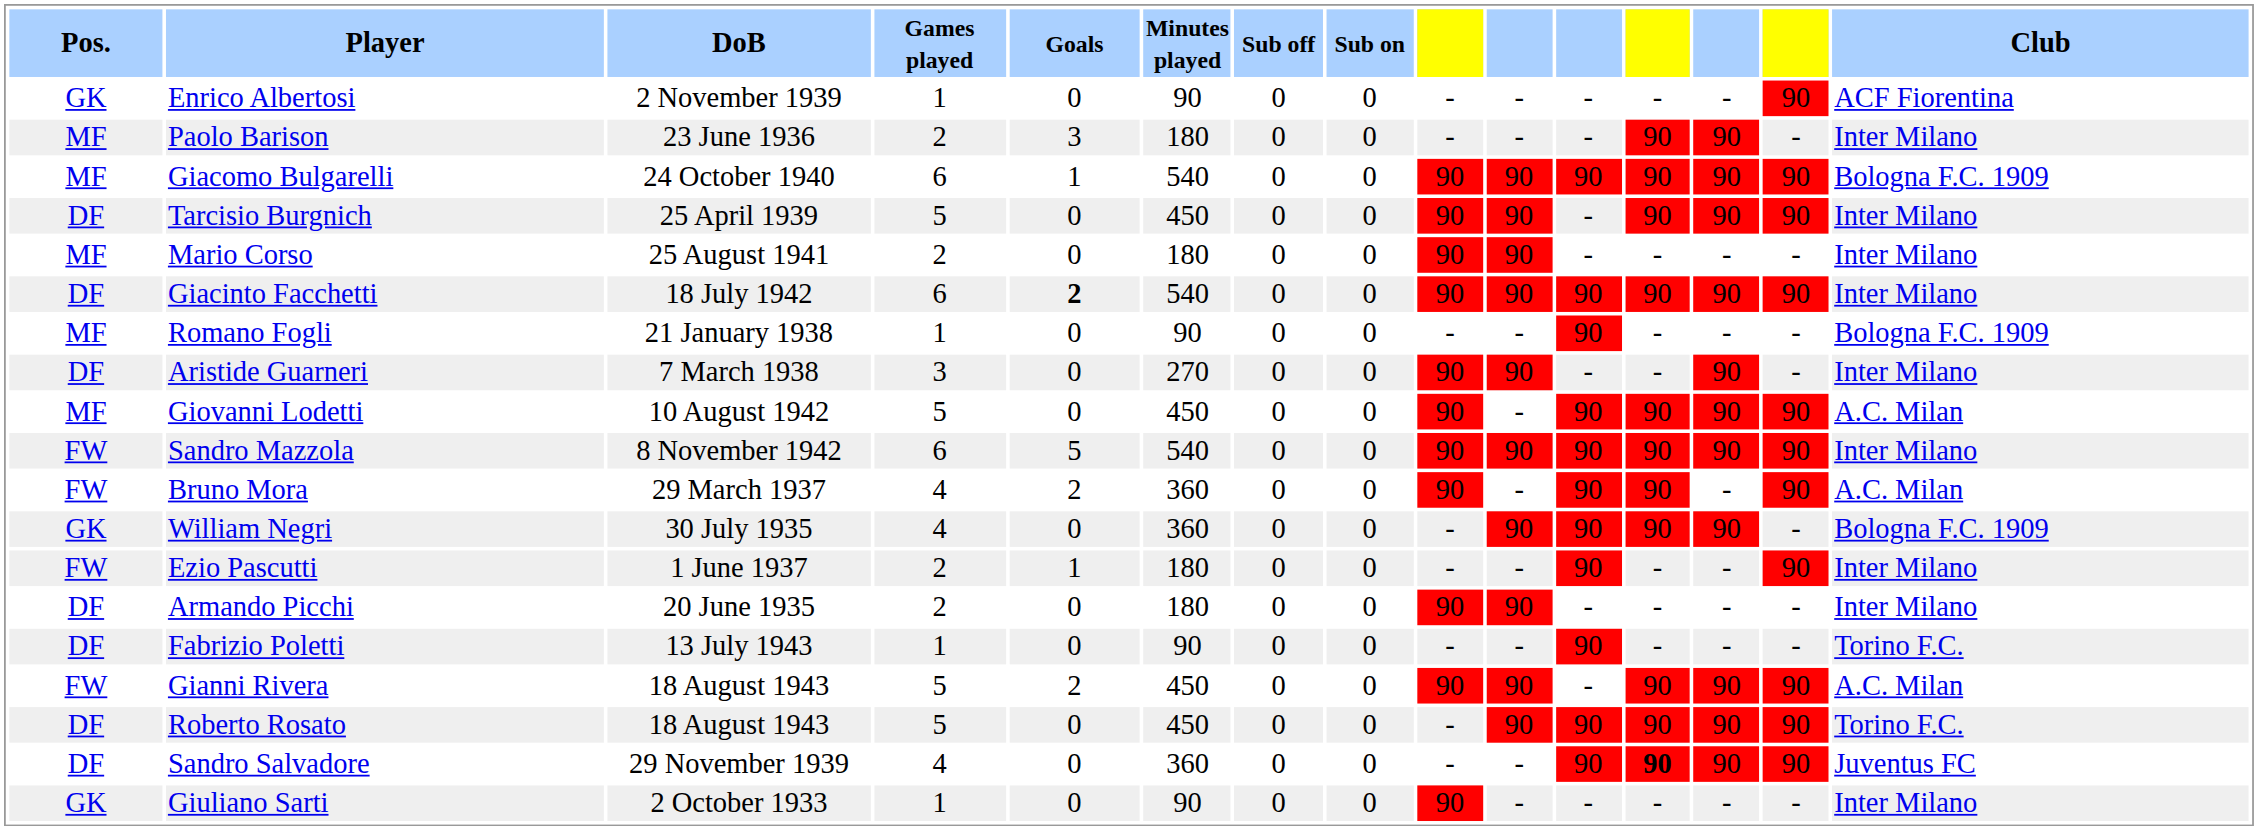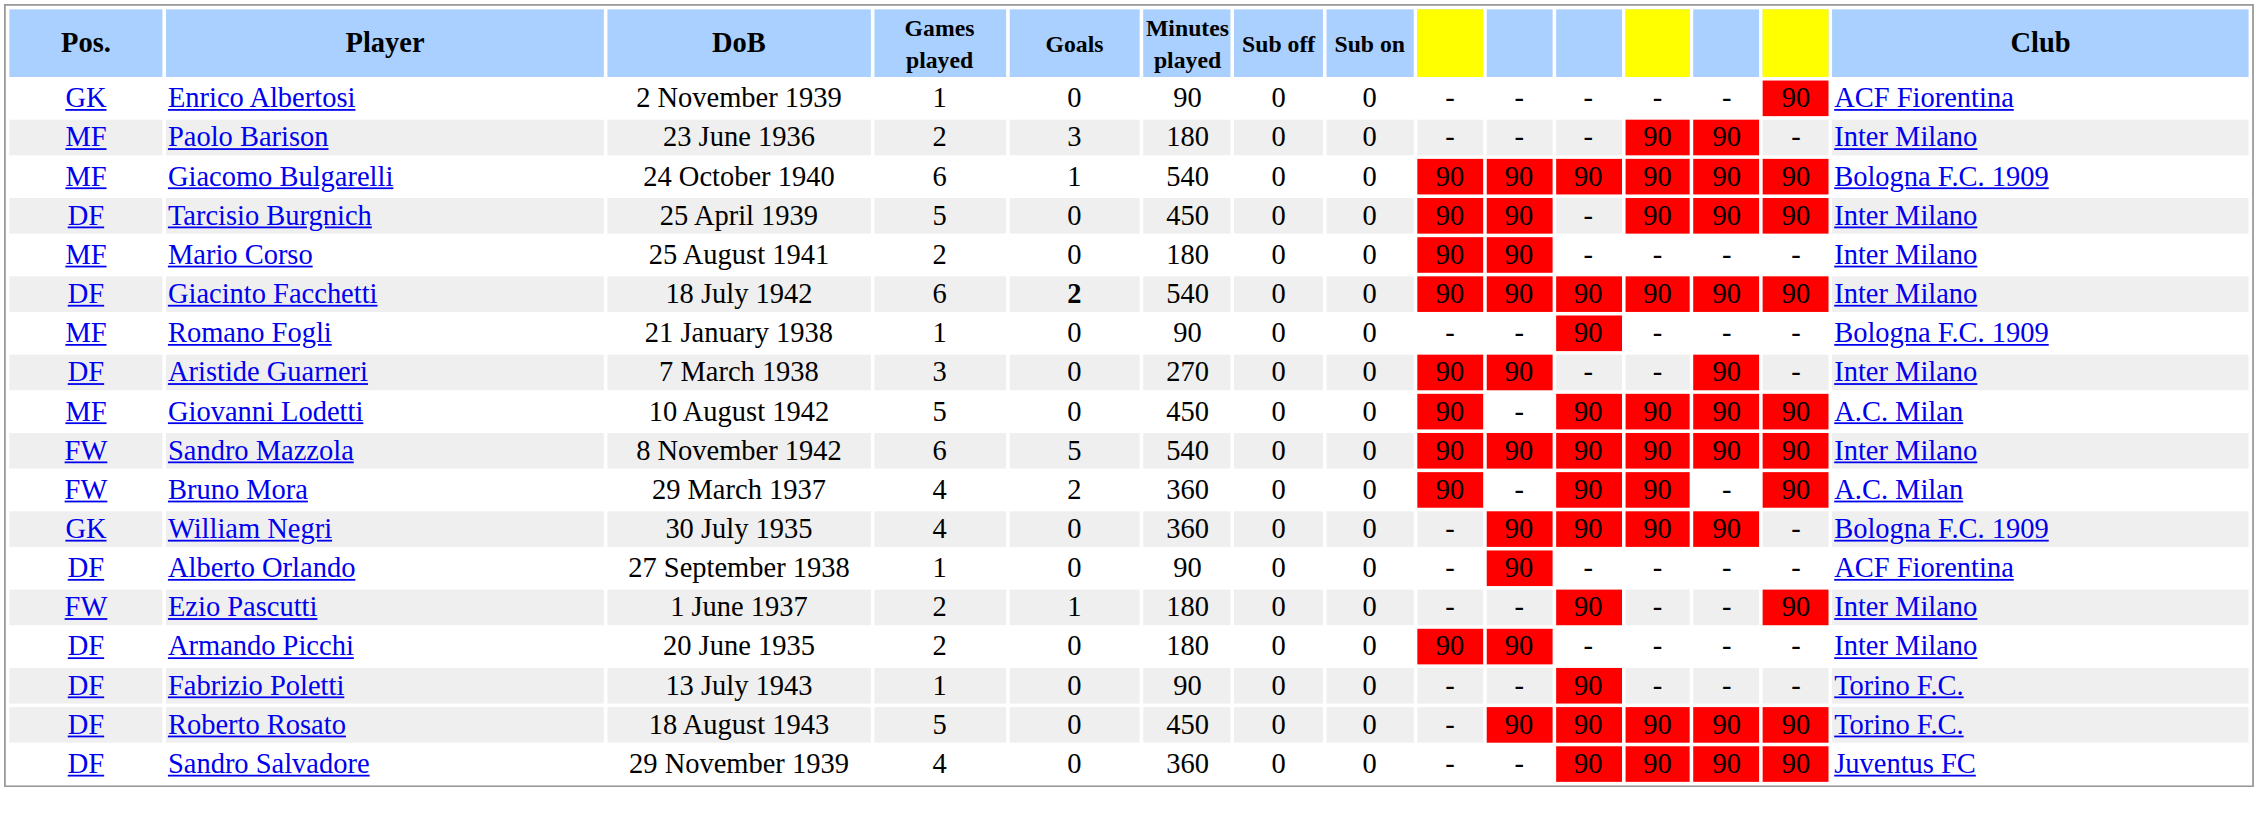 <table border="0" width="100%" style="border: 1px solid #999; background-color:#FFFFFF; text-align:center">
 <tr align="center" bgcolor="#AAD0FF">
 <th width=7%>Pos.</th>
 <th width=20%>Player</th>
 <th width=12%>DoB</th>
 <th width=6%><small>Games<br>played</small></th>
 <th width=6%><small>Goals</small></th>
 <th width=4%><small>Minutes<br>played</small></th>
 <th width=4%><small>Sub off</small></th>
 <th width=4%><small>Sub on</small></th>
 <th width=3% bgcolor=yellow></th>
 <th width=3%></th>
 <th width=3%></th>
 <th width=3% bgcolor=yellow></th>
 <th width=3%></th>
 <th width=3% bgcolor=yellow></th>
 <th width=27%>Club</th>
 </tr>
 <tr>
 <td><a href='#'>GK</a></td>
 <td align="left"><a href='#'>Enrico Albertosi</a></td>
 <td>2 November 1939</td>
 <td>1</td>
 <td>0</td>
 <td>90</td>
 <td>0</td>
 <td>0</td>
 <td>-</td>
 <td>-</td>
 <td>-</td>
 <td>-</td>
 <td>-</td>
 <td bgcolor=red>90</td>
 <td align="left"> <a href='#'>ACF Fiorentina</a></td>
 </tr>
 <tr bgcolor="#EFEFEF">
 <td><a href='#'>MF</a></td>
 <td align="left"><a href='#'>Paolo Barison</a></td>
 <td>23 June 1936</td>
 <td>2</td>
 <td>3</td>
 <td>180</td>
 <td>0</td>
 <td>0</td>
 <td>-</td>
 <td>-</td>
 <td>-</td>
 <td bgcolor=red>90</td>
 <td bgcolor=red>90</td>
 <td>-</td>
 <td align="left"> <a href='#'>Inter Milano</a></td>
 </tr>
 <tr>
 <td><a href='#'>MF</a></td>
 <td align="left"><a href='#'>Giacomo Bulgarelli</a></td>
 <td>24 October 1940</td>
 <td>6</td>
 <td>1</td>
 <td>540</td>
 <td>0</td>
 <td>0</td>
 <td bgcolor=red>90</td>
 <td bgcolor=red>90</td>
 <td bgcolor=red>90</td>
 <td bgcolor=red>90</td>
 <td bgcolor=red>90</td>
 <td bgcolor=red>90</td>
 <td align="left"> <a href='#'>Bologna F.C. 1909</a></td>
 </tr>
 <tr bgcolor="#EFEFEF">
 <td><a href='#'>DF</a></td>
 <td align="left"><a href='#'>Tarcisio Burgnich</a></td>
 <td>25 April 1939</td>
 <td>5</td>
 <td>0</td>
 <td>450</td>
 <td>0</td>
 <td>0</td>
 <td bgcolor=red>90</td>
 <td bgcolor=red>90</td>
 <td>-</td>
 <td bgcolor=red>90</td>
 <td bgcolor=red>90</td>
 <td bgcolor=red>90</td>
 <td align="left"> <a href='#'>Inter Milano</a></td>
 </tr>
 <tr>
 <td><a href='#'>MF</a></td>
 <td align="left"><a href='#'>Mario Corso</a></td>
 <td>25 August 1941</td>
 <td>2</td>
 <td>0</td>
 <td>180</td>
 <td>0</td>
 <td>0</td>
 <td bgcolor=red>90</td>
 <td bgcolor=red>90</td>
 <td>-</td>
 <td>-</td>
 <td>-</td>
 <td>-</td>
 <td align="left"> <a href='#'>Inter Milano</a></td>
 </tr>
 <tr bgcolor="#EFEFEF">
 <td><a href='#'>DF</a></td>
 <td align="left"><a href='#'>Giacinto Facchetti</a></td>
 <td>18 July 1942</td>
 <td>6</td>
 <td><strong>2</strong></td>
 <td>540</td>
 <td>0</td>
 <td>0</td>
 <td bgcolor=red>90</td>
 <td bgcolor=red>90</td>
 <td bgcolor=red>90</td>
 <td bgcolor=red>90</td>
 <td bgcolor=red>90</td>
 <td bgcolor=red>90</td>
 <td align="left"> <a href='#'>Inter Milano</a></td>
 </tr>
 <tr>
 <td><a href='#'>MF</a></td>
 <td align="left"><a href='#'>Romano Fogli</a></td>
 <td>21 January 1938</td>
 <td>1</td>
 <td>0</td>
 <td>90</td>
 <td>0</td>
 <td>0</td>
 <td>-</td>
 <td>-</td>
 <td bgcolor=red>90</td>
 <td>-</td>
 <td>-</td>
 <td>-</td>
 <td align="left"> <a href='#'>Bologna F.C. 1909</a></td>
 </tr>
 <tr bgcolor="#EFEFEF">
 <td><a href='#'>DF</a></td>
 <td align="left"><a href='#'>Aristide Guarneri</a></td>
 <td>7 March 1938</td>
 <td>3</td>
 <td>0</td>
 <td>270</td>
 <td>0</td>
 <td>0</td>
 <td bgcolor=red>90</td>
 <td bgcolor=red>90</td>
 <td>-</td>
 <td>-</td>
 <td bgcolor=red>90</td>
 <td>-</td>
 <td align="left"> <a href='#'>Inter Milano</a></td>
 </tr>
 <tr>
 <td><a href='#'>MF</a></td>
 <td align="left"><a href='#'>Giovanni Lodetti</a></td>
 <td>10 August 1942</td>
 <td>5</td>
 <td>0</td>
 <td>450</td>
 <td>0</td>
 <td>0</td>
 <td bgcolor=red>90</td>
 <td>-</td>
 <td bgcolor=red>90</td>
 <td bgcolor=red>90</td>
 <td bgcolor=red>90</td>
 <td bgcolor=red>90</td>
 <td align="left"> <a href='#'>A.C. Milan</a></td>
 </tr>
 <tr bgcolor="#EFEFEF">
 <td><a href='#'>FW</a></td>
 <td align="left"><a href='#'>Sandro Mazzola</a></td>
 <td>8 November 1942</td>
 <td>6</td>
 <td>5</td>
 <td>540</td>
 <td>0</td>
 <td>0</td>
 <td bgcolor=red>90</td>
 <td bgcolor=red>90</td>
 <td bgcolor=red>90</td>
 <td bgcolor=red>90</td>
 <td bgcolor=red>90</td>
 <td bgcolor=red>90</td>
 <td align="left"> <a href='#'>Inter Milano</a></td>
 </tr>
 <tr>
 <td><a href='#'>FW</a></td>
 <td align="left"><a href='#'>Bruno Mora</a></td>
 <td>29 March 1937</td>
 <td>4</td>
 <td>2</td>
 <td>360</td>
 <td>0</td>
 <td>0</td>
 <td bgcolor=red>90</td>
 <td>-</td>
 <td bgcolor=red>90</td>
 <td bgcolor=red>90</td>
 <td>-</td>
 <td bgcolor=red>90</td>
 <td align="left"> <a href='#'>A.C. Milan</a></td>
 </tr>
 <tr bgcolor="#EFEFEF">
 <td><a href='#'>GK</a></td>
 <td align="left"><a href='#'>William Negri</a></td>
 <td>30 July 1935</td>
 <td>4</td>
 <td>0</td>
 <td>360</td>
 <td>0</td>
 <td>0</td>
 <td>-</td>
 <td bgcolor=red>90</td>
 <td bgcolor=red>90</td>
 <td bgcolor=red>90</td>
 <td bgcolor=red>90</td>
 <td>-</td>
 <td align="left"> <a href='#'>Bologna F.C. 1909</a></td>
 </tr>
+<tr>
+<td><a href='#'>DF</a></td>
+<td align="left"><a href='#'>Alberto Orlando</a></td>
+<td>27 September 1938</td>
+<td>1</td>
+<td>0</td>
+<td>90</td>
+<td>0</td>
+<td>0</td>
+<td>-</td>
+<td bgcolor=red>90</td>
+<td>-</td>
+<td>-</td>
+<td>-</td>
+<td>-</td>
+<td align="left"> <a href='#'>ACF Fiorentina</a></td>
+</tr>
 <tr bgcolor="#EFEFEF">
 <td><a href='#'>FW</a></td>
 <td align="left"><a href='#'>Ezio Pascutti</a></td>
 <td>1 June 1937</td>
 <td>2</td>
 <td>1</td>
 <td>180</td>
 <td>0</td>
 <td>0</td>
 <td>-</td>
 <td>-</td>
 <td bgcolor=red>90</td>
 <td>-</td>
 <td>-</td>
 <td bgcolor=red>90</td>
 <td align="left"> <a href='#'>Inter Milano</a></td>
 </tr>
 <tr>
 <td><a href='#'>DF</a></td>
 <td align="left"><a href='#'>Armando Picchi</a></td>
 <td>20 June 1935</td>
 <td>2</td>
 <td>0</td>
 <td>180</td>
 <td>0</td>
 <td>0</td>
 <td bgcolor=red>90</td>
 <td bgcolor=red>90</td>
 <td>-</td>
 <td>-</td>
 <td>-</td>
 <td>-</td>
 <td align="left"> <a href='#'>Inter Milano</a></td>
 </tr>
 <tr bgcolor="#EFEFEF">
 <td><a href='#'>DF</a></td>
 <td align="left"><a href='#'>Fabrizio Poletti</a></td>
 <td>13 July 1943</td>
 <td>1</td>
 <td>0</td>
 <td>90</td>
 <td>0</td>
 <td>0</td>
 <td>-</td>
 <td>-</td>
 <td bgcolor=red>90</td>
 <td>-</td>
 <td>-</td>
 <td>-</td>
 <td align="left"> <a href='#'>Torino F.C.</a></td>
 </tr>
-<tr>
-<td><a href='#'>FW</a></td>
-<td align="left"><a href='#'>Gianni Rivera</a></td>
-<td>18 August 1943</td>
-<td>5</td>
-<td>2</td>
-<td>450</td>
-<td>0</td>
-<td>0</td>
-<td bgcolor=red>90</td>
-<td bgcolor=red>90</td>
-<td>-</td>
-<td bgcolor=red>90</td>
-<td bgcolor=red>90</td>
-<td bgcolor=red>90</td>
-<td align="left"> <a href='#'>A.C. Milan</a></td>
-</tr>
 <tr bgcolor="#EFEFEF">
 <td><a href='#'>DF</a></td>
 <td align="left"><a href='#'>Roberto Rosato</a></td>
 <td>18 August 1943</td>
 <td>5</td>
 <td>0</td>
 <td>450</td>
 <td>0</td>
 <td>0</td>
 <td>-</td>
 <td bgcolor=red>90</td>
 <td bgcolor=red>90</td>
 <td bgcolor=red>90</td>
 <td bgcolor=red>90</td>
 <td bgcolor=red>90</td>
 <td align="left"> <a href='#'>Torino F.C.</a></td>
 </tr>
 <tr>
 <td><a href='#'>DF</a></td>
 <td align="left"><a href='#'>Sandro Salvadore</a></td>
 <td>29 November 1939</td>
 <td>4</td>
 <td>0</td>
 <td>360</td>
 <td>0</td>
 <td>0</td>
 <td>-</td>
 <td>-</td>
 <td bgcolor=red>90</td>
-<td bgcolor=red><strong>90</strong></td>
+<td bgcolor=red>90</td>
 <td bgcolor=red>90</td>
 <td bgcolor=red>90</td>
 <td align="left"> <a href='#'>Juventus FC</a></td>
 </tr>
-<tr bgcolor="#EFEFEF">
-<td><a href='#'>GK</a></td>
-<td align="left"><a href='#'>Giuliano Sarti</a></td>
-<td>2 October 1933</td>
-<td>1</td>
-<td>0</td>
-<td>90</td>
-<td>0</td>
-<td>0</td>
-<td bgcolor=red>90</td>
-<td>-</td>
-<td>-</td>
-<td>-</td>
-<td>-</td>
-<td>-</td>
-<td align="left"> <a href='#'>Inter Milano</a></td>
-</tr>
 </table>
